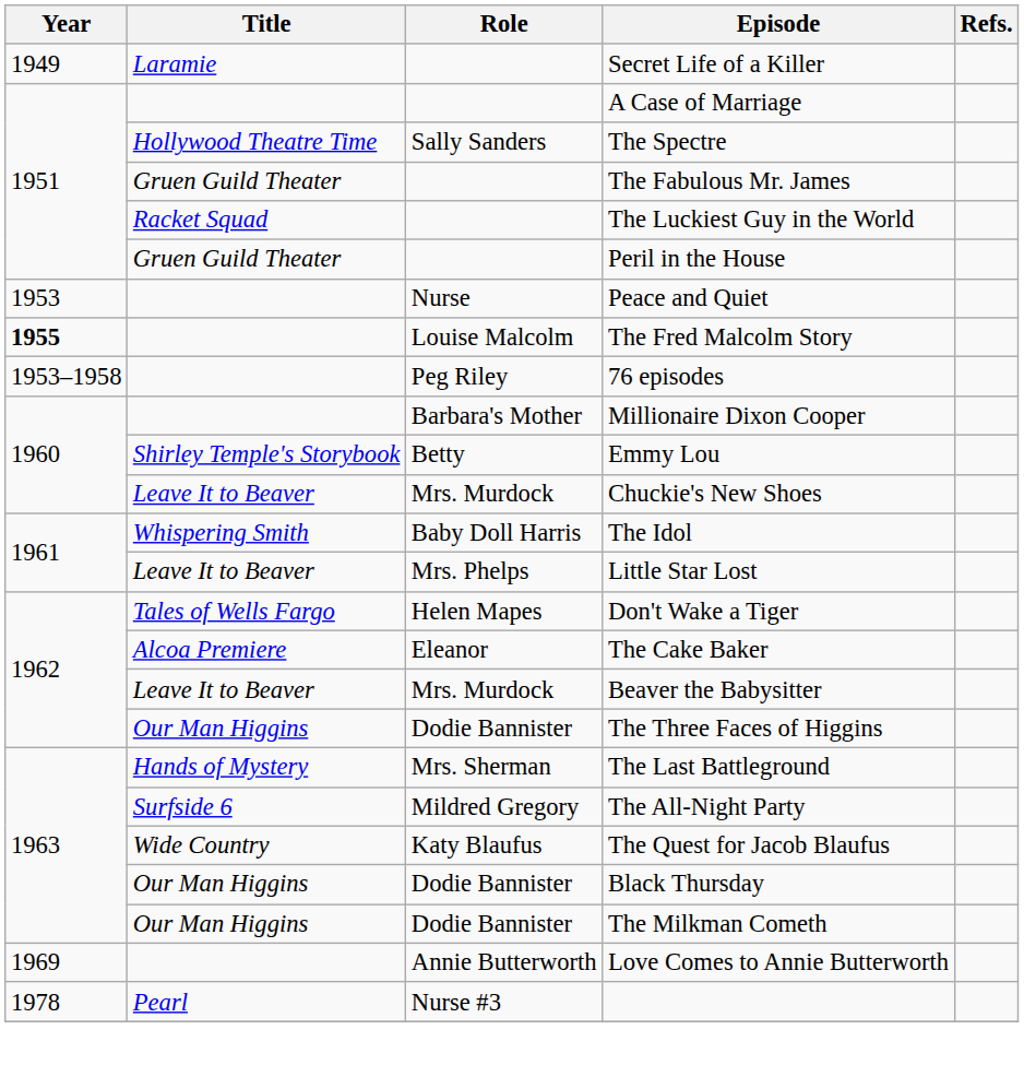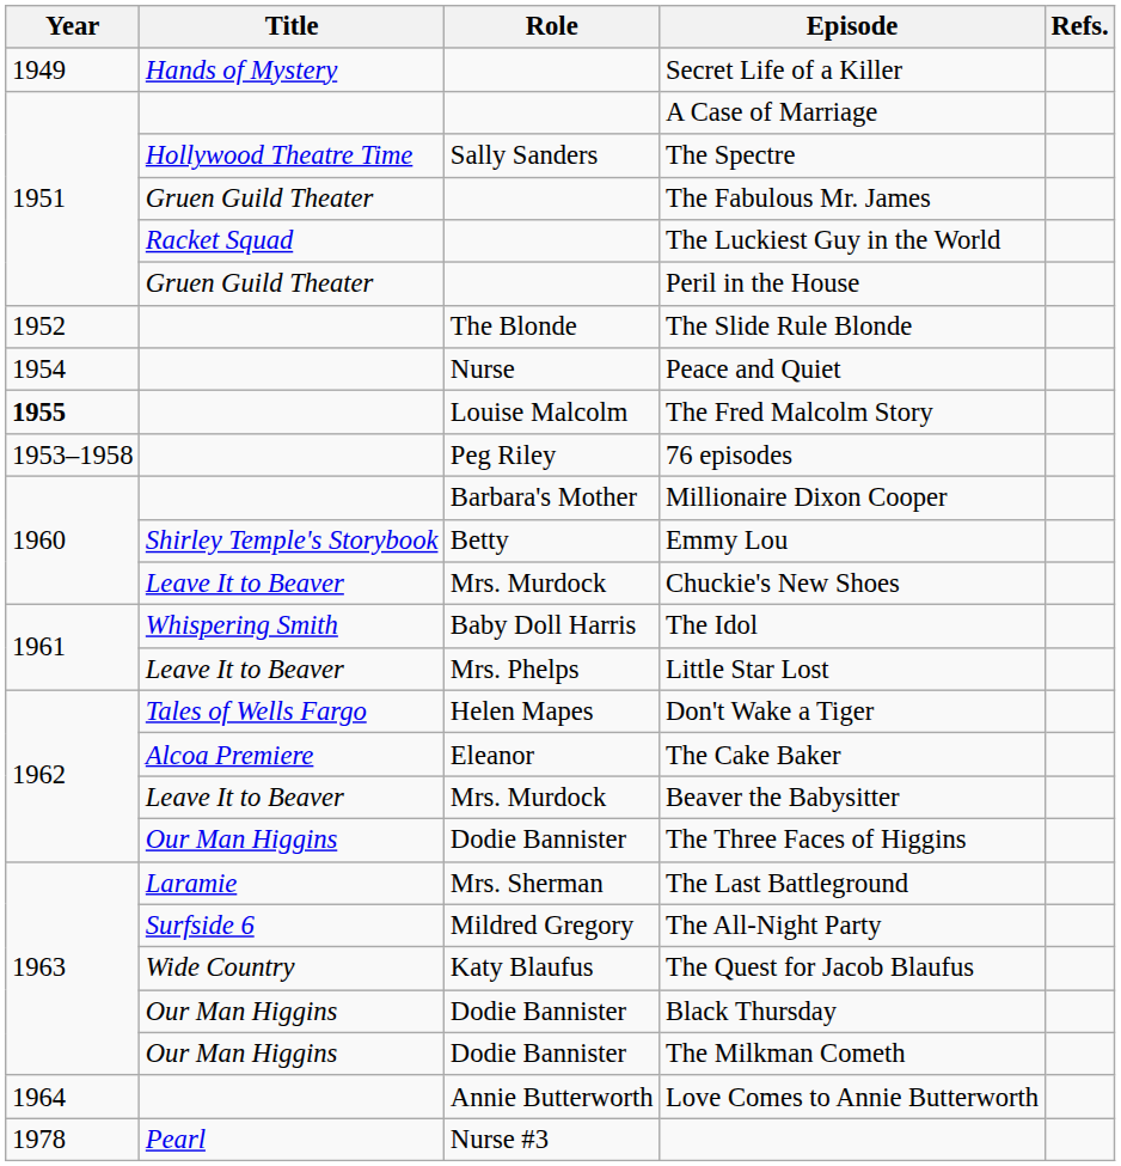 <table class="wikitable sortable">
 <tr>
 <th scope="col">Year</th>
 <th scope="col">Title</th>
 <th scope="col" class="unsortable">Role</th>
 <th scope="col" class="unsortable">Episode</th>
 <th scope="col" class="unsortable">Refs.</th>
 </tr>
 <tr>
 <td scope="row">1949</td>
-<td><em><a href='#'>Laramie</a></em></td>
+<td><em><a href='#'>Hands of Mystery</a></em></td>
 <td></td>
 <td>Secret Life of a Killer</td>
 <td></td>
 </tr>
 <tr>
 <td scope="row" rowspan=5>1951</td>
 <td></td>
 <td></td>
 <td>A Case of Marriage</td>
 <td></td>
 </tr>
 <tr>
 <td><em><a href='#'>Hollywood Theatre Time</a></em></td>
 <td>Sally Sanders</td>
 <td>The Spectre</td>
 <td></td>
 </tr>
 <tr>
 <td><em>Gruen Guild Theater</em></td>
 <td></td>
 <td>The Fabulous Mr. James</td>
 <td></td>
 </tr>
 <tr>
 <td><em><a href='#'>Racket Squad</a></em></td>
 <td></td>
 <td>The Luckiest Guy in the World</td>
 <td></td>
 </tr>
 <tr>
 <td><em>Gruen Guild Theater</em></td>
 <td></td>
 <td>Peril in the House</td>
 <td></td>
 </tr>
 <tr>
-<td scope="row">1953</td>
+<td scope="row">1952</td>
+<td></td>
+<td>The Blonde</td>
+<td>The Slide Rule Blonde</td>
+<td></td>
+</tr>
+<tr>
+<td scope="row">1954</td>
 <td></td>
 <td>Nurse</td>
 <td>Peace and Quiet</td>
 <td></td>
 </tr>
 <tr>
 <td scope="row"><strong>1955</strong></td>
 <td></td>
 <td>Louise Malcolm</td>
 <td>The Fred Malcolm Story</td>
 <td></td>
 </tr>
 <tr>
 <td scope="row">1953–1958</td>
 <td></td>
 <td>Peg Riley</td>
 <td>76 episodes</td>
 <td></td>
 </tr>
 <tr>
 <td scope="row" rowspan=3>1960</td>
 <td></td>
 <td>Barbara's Mother</td>
 <td>Millionaire Dixon Cooper</td>
 <td></td>
 </tr>
 <tr>
 <td><em><a href='#'>Shirley Temple's Storybook</a></em></td>
 <td>Betty</td>
 <td>Emmy Lou</td>
 <td></td>
 </tr>
 <tr>
 <td><em><a href='#'>Leave It to Beaver</a></em></td>
 <td>Mrs. Murdock</td>
 <td>Chuckie's New Shoes</td>
 <td></td>
 </tr>
 <tr>
 <td scope="row" rowspan=2>1961</td>
 <td><em><a href='#'>Whispering Smith</a></em></td>
 <td>Baby Doll Harris</td>
 <td>The Idol</td>
 <td></td>
 </tr>
 <tr>
 <td><em>Leave It to Beaver</em></td>
 <td>Mrs. Phelps</td>
 <td>Little Star Lost</td>
 <td></td>
 </tr>
 <tr>
 <td scope="row" rowspan=4>1962</td>
 <td><em><a href='#'>Tales of Wells Fargo</a></em></td>
 <td>Helen Mapes</td>
 <td>Don't Wake a Tiger</td>
 <td></td>
 </tr>
 <tr>
 <td><em><a href='#'>Alcoa Premiere</a></em></td>
 <td>Eleanor</td>
 <td>The Cake Baker</td>
 <td></td>
 </tr>
 <tr>
 <td><em>Leave It to Beaver</em></td>
 <td>Mrs. Murdock</td>
 <td>Beaver the Babysitter</td>
 <td></td>
 </tr>
 <tr>
 <td><em><a href='#'>Our Man Higgins</a></em></td>
 <td>Dodie Bannister</td>
 <td>The Three Faces of Higgins</td>
 <td></td>
 </tr>
 <tr>
 <td scope="row" rowspan=5>1963</td>
-<td><em><a href='#'>Hands of Mystery</a></em></td>
+<td><em><a href='#'>Laramie</a></em></td>
 <td>Mrs. Sherman</td>
 <td>The Last Battleground</td>
 <td></td>
 </tr>
 <tr>
 <td><em><a href='#'>Surfside 6</a></em></td>
 <td>Mildred Gregory</td>
 <td>The All-Night Party</td>
 <td></td>
 </tr>
 <tr>
 <td><em>Wide Country</em></td>
 <td>Katy Blaufus</td>
 <td>The Quest for Jacob Blaufus</td>
 <td></td>
 </tr>
 <tr>
 <td><em>Our Man Higgins</em></td>
 <td>Dodie Bannister</td>
 <td>Black Thursday</td>
 <td></td>
 </tr>
 <tr>
 <td><em>Our Man Higgins</em></td>
 <td>Dodie Bannister</td>
 <td>The Milkman Cometh</td>
 <td></td>
 </tr>
 <tr>
-<td scope="row">1969</td>
+<td scope="row">1964</td>
 <td></td>
 <td>Annie Butterworth</td>
 <td>Love Comes to Annie Butterworth</td>
 <td></td>
 </tr>
 <tr>
 <td scope="row">1978</td>
 <td><em><a href='#'>Pearl</a></em></td>
 <td>Nurse #3</td>
 <td></td>
 <td></td>
 </tr>
 <tr>
 </tr>
 </table>
